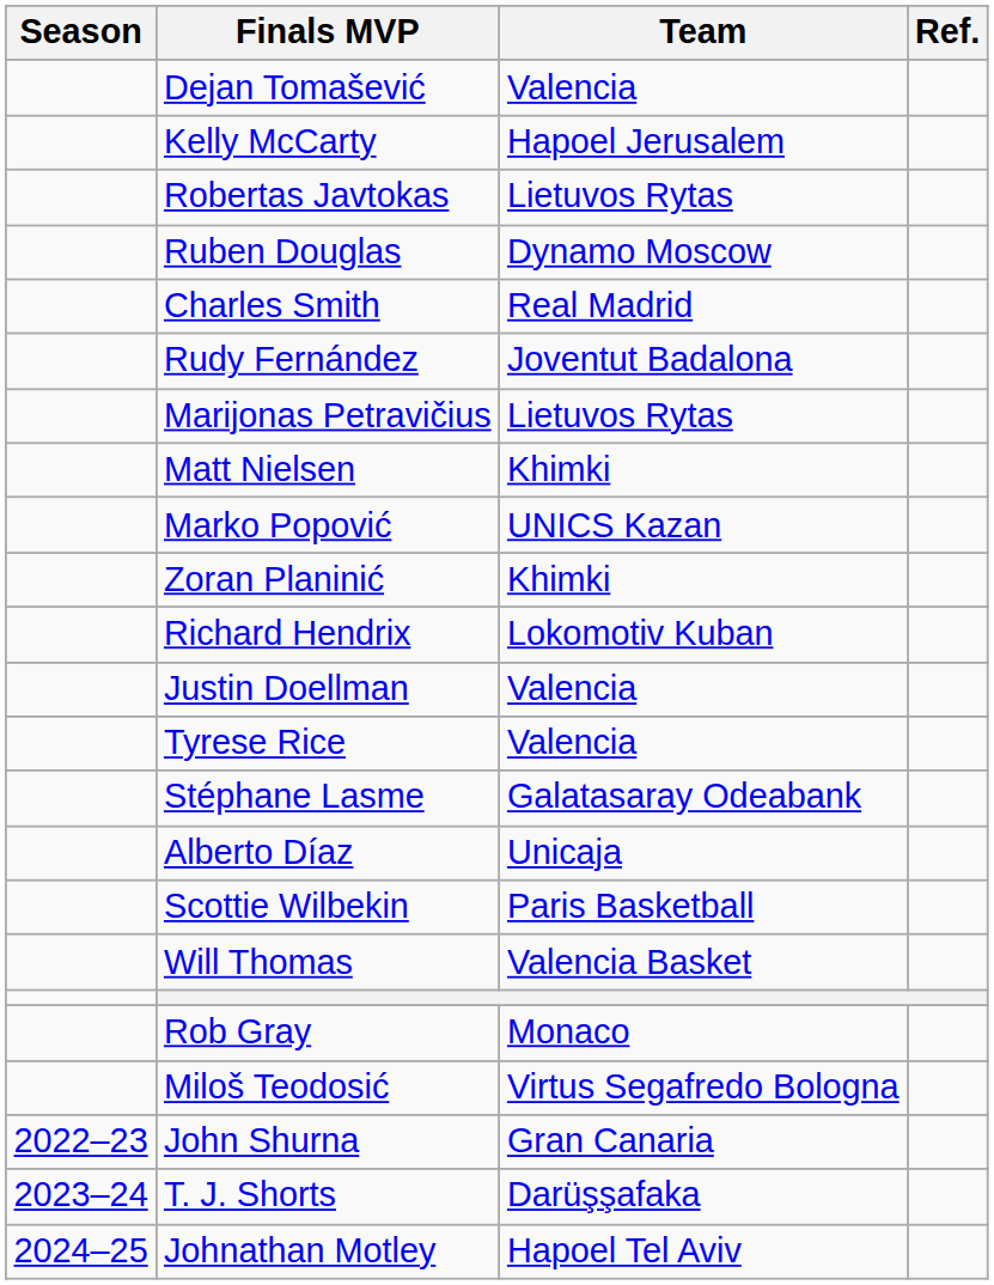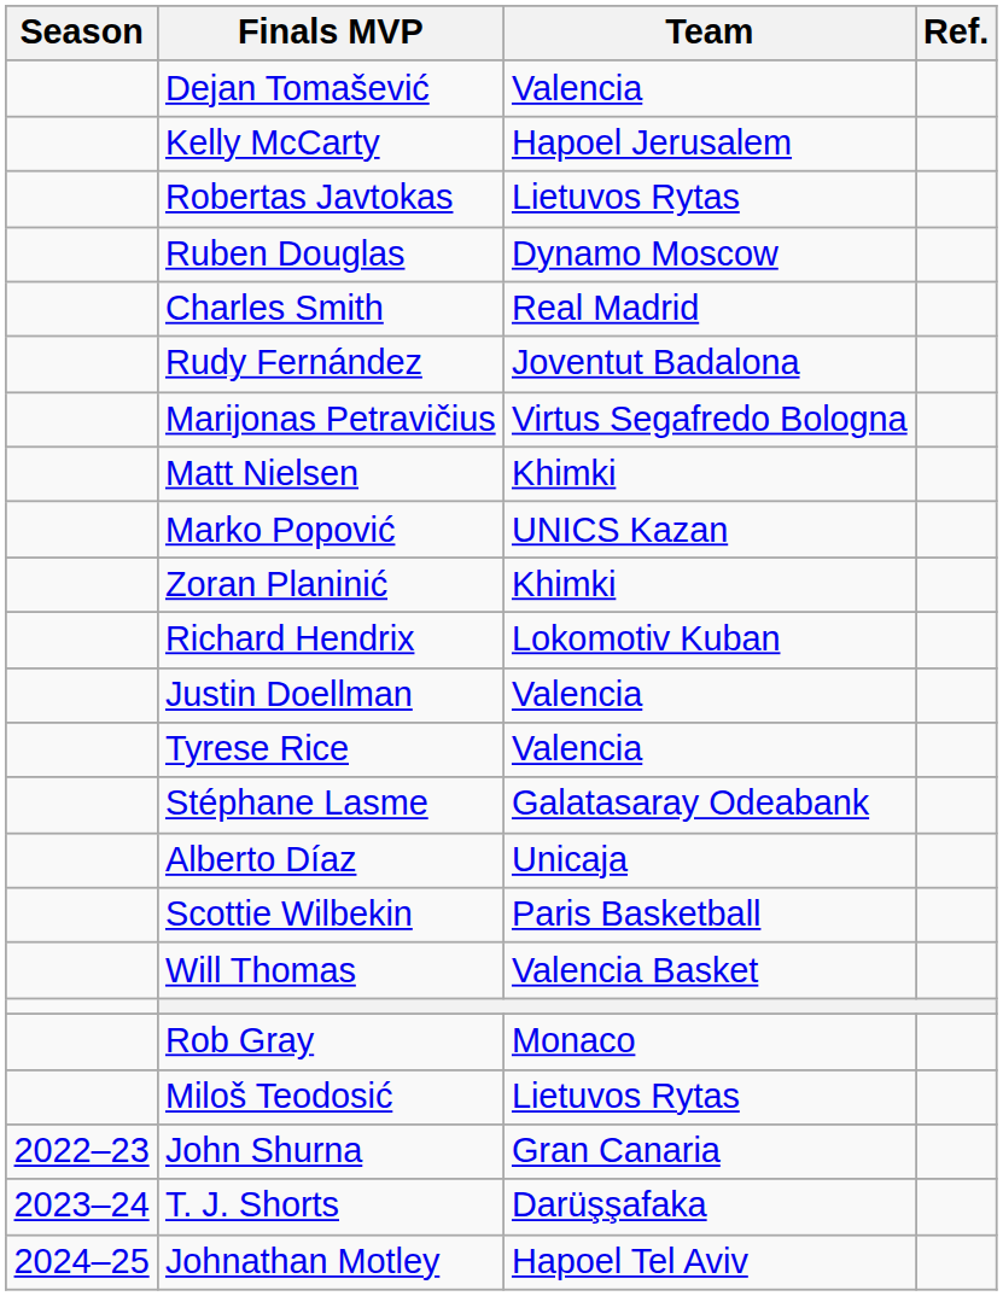 <table class="wikitable sortable">
 <tr>
 <th>Season</th>
 <th>Finals MVP</th>
 <th>Team</th>
 <th>Ref.</th>
 </tr>
 <tr>
 <td></td>
 <td> <a href='#'>Dejan Tomašević</a></td>
 <td>  <a href='#'>Valencia</a></td>
 <td></td>
 </tr>
 <tr>
 <td></td>
 <td> <a href='#'>Kelly McCarty</a> </td>
 <td>  <a href='#'>Hapoel Jerusalem</a></td>
 <td></td>
 </tr>
 <tr>
 <td></td>
 <td> <a href='#'>Robertas Javtokas</a></td>
 <td>  <a href='#'>Lietuvos Rytas</a></td>
 <td></td>
 </tr>
 <tr>
 <td></td>
 <td> <a href='#'>Ruben Douglas</a></td>
 <td>  <a href='#'>Dynamo Moscow</a></td>
 <td></td>
 </tr>
 <tr>
 <td></td>
 <td> <a href='#'>Charles Smith</a></td>
 <td>  <a href='#'>Real Madrid</a></td>
 <td></td>
 </tr>
 <tr>
 <td></td>
 <td> <a href='#'>Rudy Fernández</a></td>
 <td>  <a href='#'>Joventut Badalona</a></td>
 <td></td>
 </tr>
 <tr>
 <td></td>
 <td> <a href='#'>Marijonas Petravičius</a></td>
-<td>  <a href='#'>Lietuvos Rytas</a></td>
+<td> <a href='#'>Virtus Segafredo Bologna</a></td>
 <td></td>
 </tr>
 <tr>
 <td></td>
 <td> <a href='#'>Matt Nielsen</a></td>
 <td>  <a href='#'>Khimki</a></td>
 <td></td>
 </tr>
 <tr>
 <td></td>
 <td> <a href='#'>Marko Popović</a></td>
 <td>  <a href='#'>UNICS Kazan</a></td>
 <td></td>
 </tr>
 <tr>
 <td></td>
 <td> <a href='#'>Zoran Planinić</a></td>
 <td>  <a href='#'>Khimki</a></td>
 <td></td>
 </tr>
 <tr>
 <td></td>
 <td> <a href='#'>Richard Hendrix</a> </td>
 <td>  <a href='#'>Lokomotiv Kuban</a></td>
 <td></td>
 </tr>
 <tr>
 <td></td>
 <td> <a href='#'>Justin Doellman</a> </td>
 <td>  <a href='#'>Valencia</a></td>
 <td></td>
 </tr>
 <tr>
 <td></td>
 <td> <a href='#'>Tyrese Rice</a> </td>
 <td>  <a href='#'>Valencia</a></td>
 <td></td>
 </tr>
 <tr>
 <td></td>
 <td> <a href='#'>Stéphane Lasme</a></td>
 <td>  <a href='#'>Galatasaray Odeabank</a></td>
 <td></td>
 </tr>
 <tr>
 <td></td>
 <td> <a href='#'>Alberto Díaz</a></td>
 <td> <a href='#'>Unicaja</a></td>
 <td></td>
 </tr>
 <tr>
 <td></td>
 <td> <a href='#'>Scottie Wilbekin</a> </td>
 <td> <a href='#'>Paris Basketball</a></td>
 <td></td>
 </tr>
 <tr>
 <td></td>
 <td> <a href='#'>Will Thomas</a> </td>
 <td> <a href='#'>Valencia Basket</a></td>
 <td></td>
 </tr>
 <tr>
 <td></td>
 <th scope="row" colspan=5></th>
 </tr>
 <tr>
 <td></td>
 <td> <a href='#'>Rob Gray</a></td>
 <td> <a href='#'>Monaco</a></td>
 <td></td>
 </tr>
 <tr>
 <td></td>
 <td> <a href='#'>Miloš Teodosić</a></td>
-<td> <a href='#'>Virtus Segafredo Bologna</a></td>
+<td>  <a href='#'>Lietuvos Rytas</a></td>
 <td></td>
 </tr>
 <tr>
 <td style="text-align:center;"><a href='#'>2022–23</a></td>
 <td> <a href='#'>John Shurna</a></td>
 <td> <a href='#'>Gran Canaria</a></td>
 <td style="text-align:center;"></td>
 </tr>
 <tr>
 <td style="text-align:center;"><a href='#'>2023–24</a></td>
 <td> <a href='#'>T. J. Shorts</a></td>
 <td> <a href='#'>Darüşşafaka</a></td>
 <td style="text-align:center;"></td>
 </tr>
 <tr>
 <td style="text-align:center;"><a href='#'>2024–25</a></td>
 <td> <a href='#'>Johnathan Motley</a></td>
 <td> <a href='#'>Hapoel Tel Aviv</a></td>
 <td style="text-align:center;"></td>
 </tr>
 </table>
